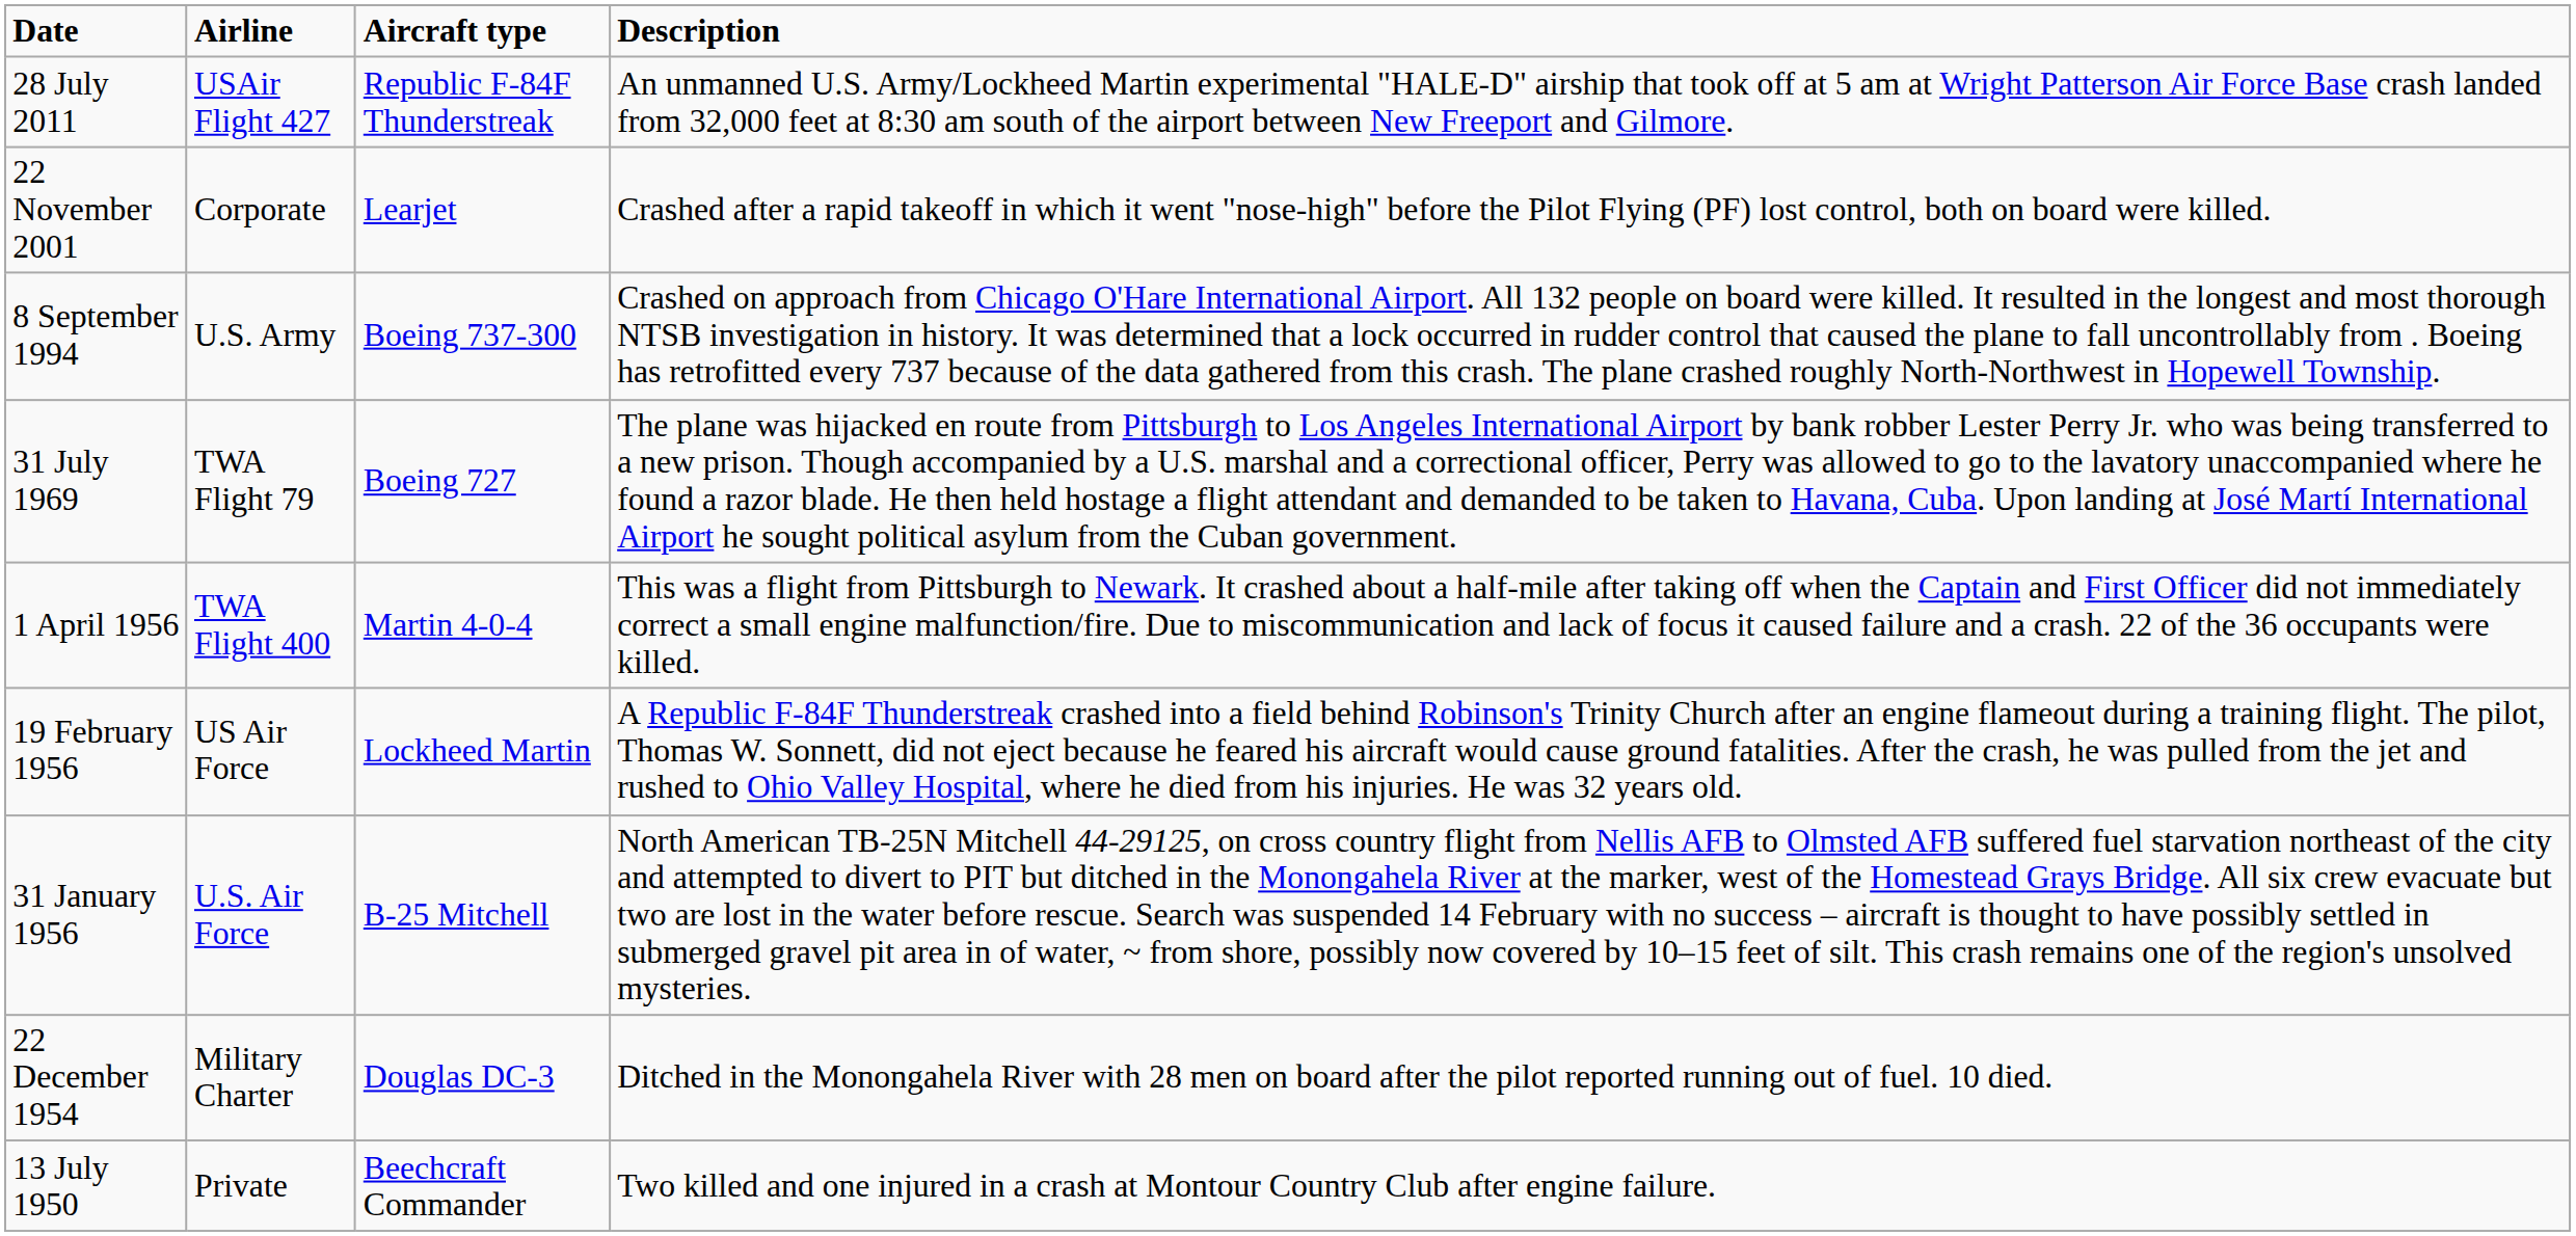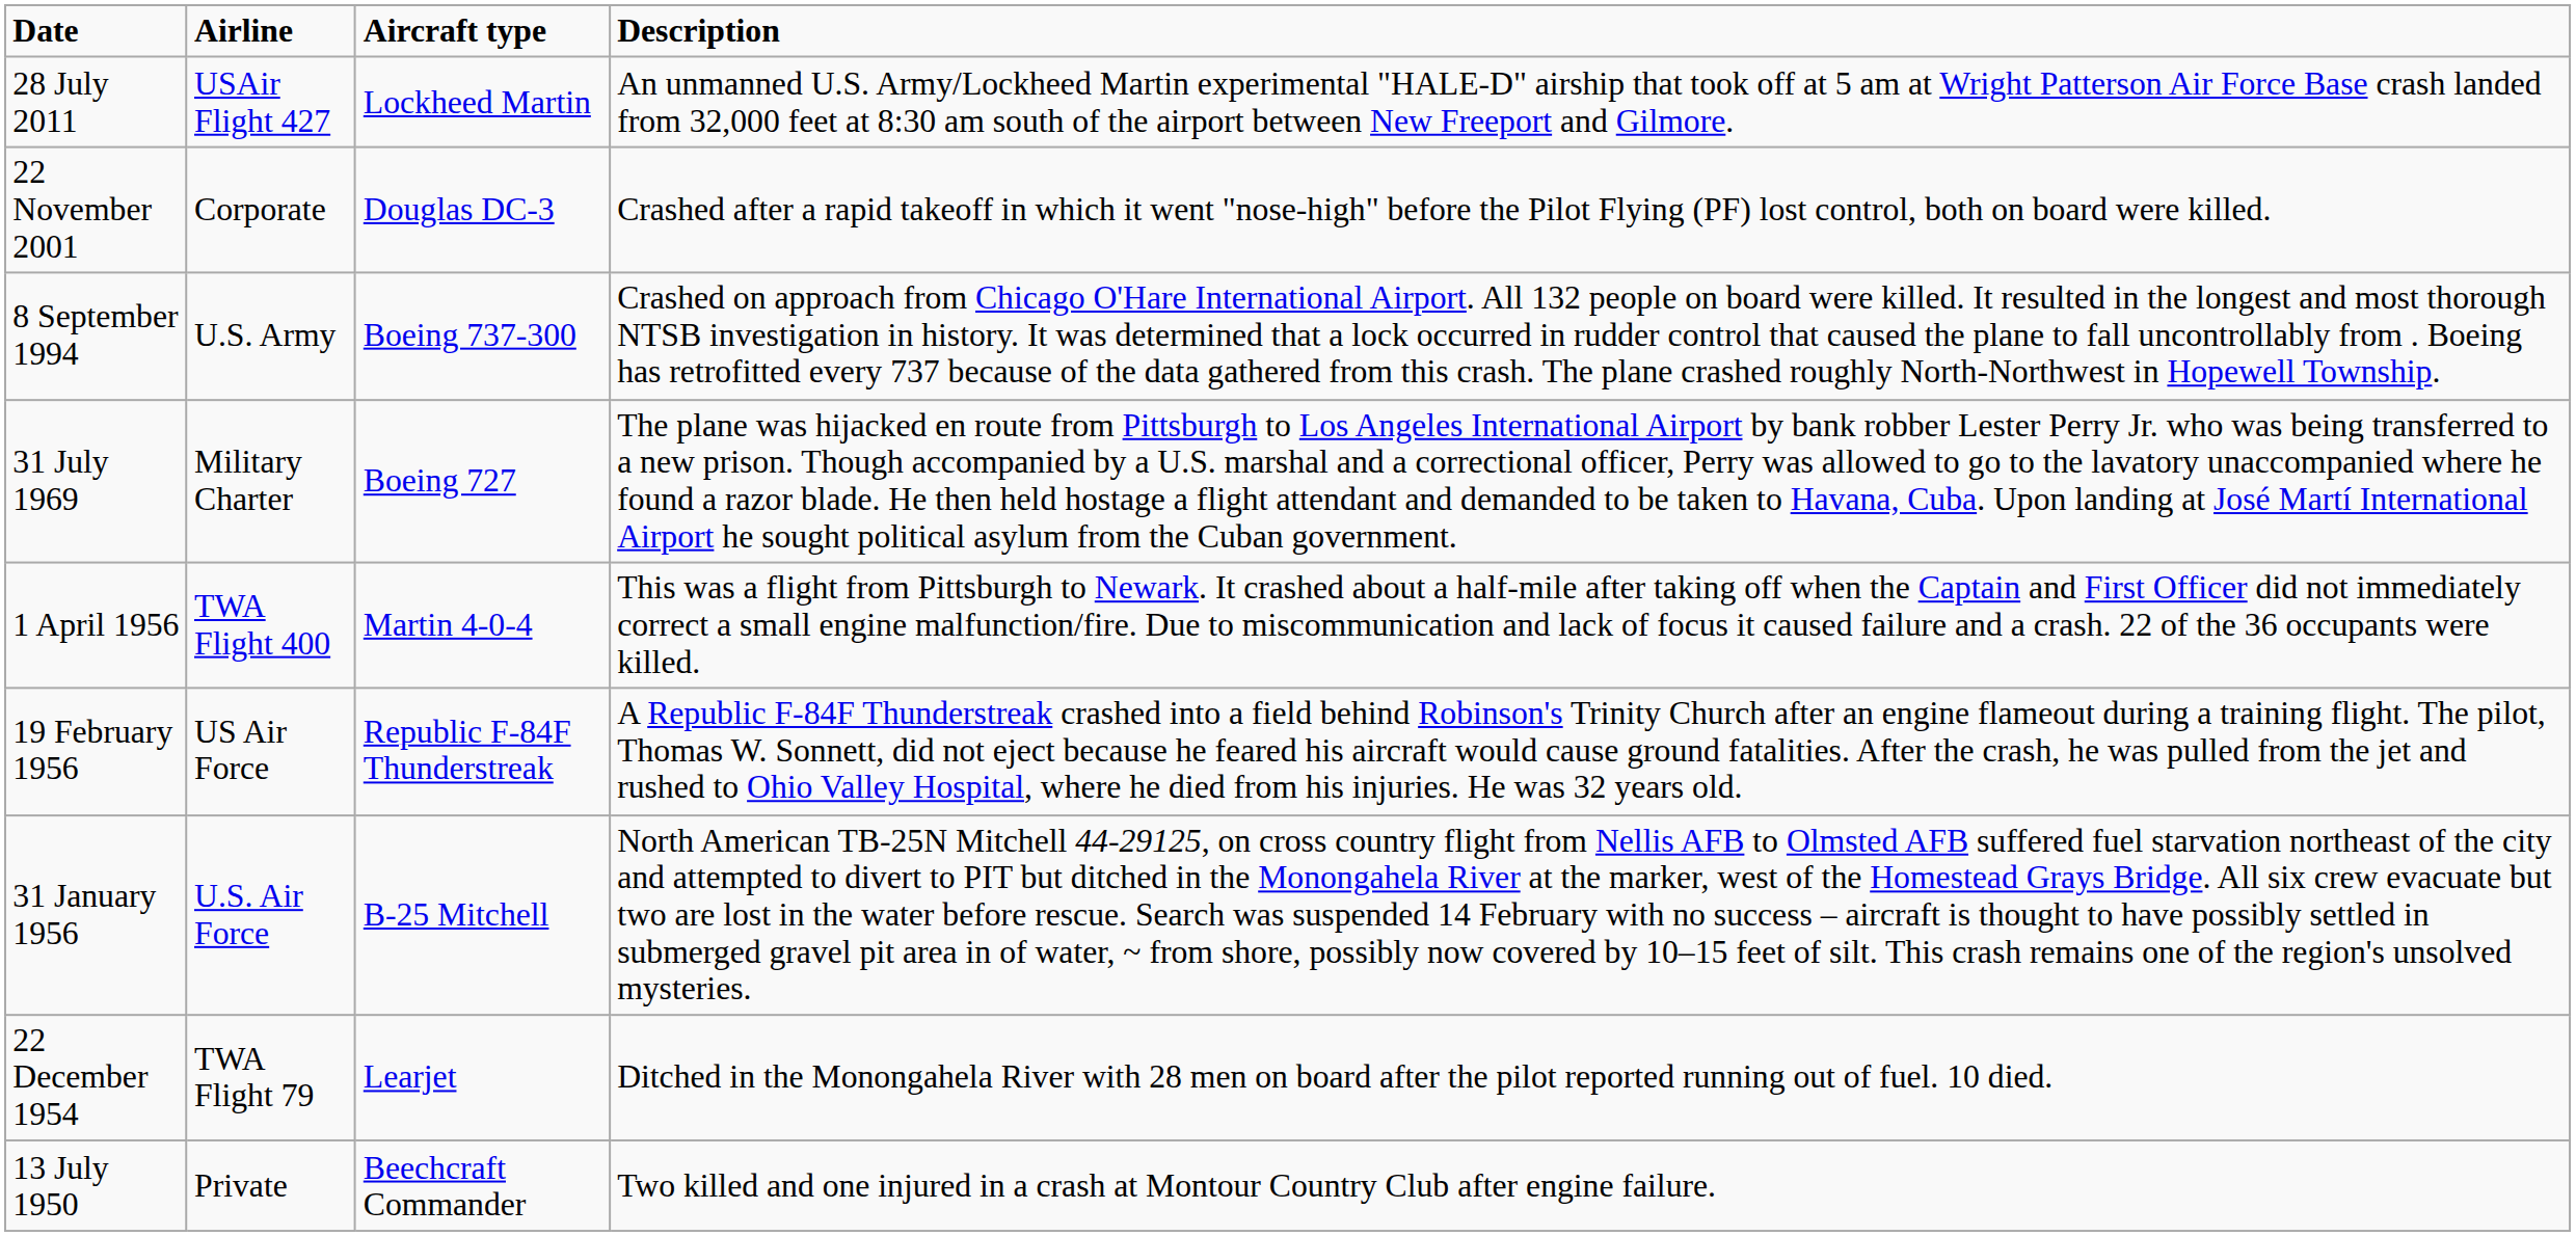 <table class="wikitable">
 <tr>
 </tr>
 <tr>
 <td><strong>Date</strong></td>
 <td><strong>Airline</strong></td>
 <td><strong>Aircraft type</strong></td>
 <td><strong>Description</strong></td>
 </tr>
 <tr>
 <td>28 July 2011</td>
 <td><a href='#'>USAir Flight 427</a></td>
-<td><a href='#'>Republic F-84F Thunderstreak</a></td>
+<td><a href='#'>Lockheed Martin </a></td>
 <td>An unmanned U.S. Army/Lockheed Martin experimental "HALE-D" airship that took off at 5 am at <a href='#'>Wright Patterson Air Force Base</a> crash landed from 32,000 feet at 8:30 am south of the airport between <a href='#'>New Freeport</a> and <a href='#'>Gilmore</a>.</td>
 </tr>
 <tr>
 <td>22 November 2001</td>
 <td>Corporate</td>
-<td><a href='#'>Learjet</a></td>
+<td><a href='#'>Douglas DC-3</a></td>
 <td>Crashed after a rapid takeoff in which it went "nose-high" before the Pilot Flying (PF) lost control, both on board were killed.</td>
 </tr>
 <tr>
 <td>8 September 1994</td>
 <td>U.S. Army</td>
 <td><a href='#'>Boeing 737-300</a></td>
 <td>Crashed on approach from <a href='#'>Chicago O'Hare International Airport</a>. All 132 people on board were killed. It resulted in the longest and most thorough NTSB investigation in history. It was determined that a lock occurred in rudder control that caused the plane to fall uncontrollably from . Boeing has retrofitted every 737 because of the data gathered from this crash. The plane crashed roughly  North-Northwest in <a href='#'>Hopewell Township</a>.</td>
 </tr>
 <tr>
 <td>31 July 1969</td>
-<td>TWA Flight 79</td>
+<td>Military Charter</td>
 <td><a href='#'>Boeing 727</a></td>
 <td>The plane was hijacked en route from <a href='#'>Pittsburgh</a> to <a href='#'>Los Angeles International Airport</a> by bank robber Lester Perry Jr. who was being transferred to a new prison. Though accompanied by a U.S. marshal and a correctional officer, Perry was allowed to go to the lavatory unaccompanied where he found a razor blade. He then held hostage a flight attendant and demanded to be taken to <a href='#'>Havana, Cuba</a>. Upon landing at <a href='#'>José Martí International Airport</a> he sought political asylum from the Cuban government.</td>
 </tr>
 <tr>
 <td>1 April 1956</td>
 <td><a href='#'>TWA Flight 400</a></td>
 <td><a href='#'>Martin 4-0-4</a></td>
 <td>This was a flight from Pittsburgh to <a href='#'>Newark</a>. It crashed about a half-mile after taking off when the <a href='#'>Captain</a> and <a href='#'>First Officer</a> did not immediately correct a small engine malfunction/fire. Due to miscommunication and lack of focus it caused failure and a crash. 22 of the 36 occupants were killed.</td>
 </tr>
 <tr>
 <td>19 February 1956</td>
 <td>US Air Force</td>
-<td><a href='#'>Lockheed Martin </a></td>
+<td><a href='#'>Republic F-84F Thunderstreak</a></td>
 <td>A <a href='#'>Republic F-84F Thunderstreak</a> crashed into a field behind <a href='#'>Robinson's</a> Trinity Church after an engine flameout during a training flight. The pilot, Thomas W. Sonnett, did not eject because he feared his aircraft would cause ground fatalities. After the crash, he was pulled from the jet and rushed to <a href='#'>Ohio Valley Hospital</a>, where he died from his injuries. He was 32 years old.</td>
 </tr>
 <tr>
 <td>31 January 1956</td>
 <td><a href='#'>U.S. Air Force</a></td>
 <td><a href='#'>B-25 Mitchell</a></td>
 <td>North American TB-25N Mitchell <em>44-29125</em>, on cross country flight from <a href='#'>Nellis AFB</a> to <a href='#'>Olmsted AFB</a> suffered fuel starvation northeast of the city and attempted to divert to PIT but ditched in the <a href='#'>Monongahela River</a> at the  marker, west of the <a href='#'>Homestead Grays Bridge</a>. All six crew evacuate but two are lost in the  water before rescue. Search was suspended 14 February with no success – aircraft is thought to have possibly settled in submerged gravel pit area in  of water, ~ from shore, possibly now covered by 10–15 feet of silt. This crash remains one of the region's unsolved mysteries.</td>
 </tr>
 <tr>
 <td>22 December 1954</td>
-<td>Military Charter</td>
-<td><a href='#'>Douglas DC-3</a></td>
+<td>TWA Flight 79</td>
+<td><a href='#'>Learjet</a></td>
 <td>Ditched in the Monongahela River with 28 men on board after the pilot reported running out of fuel. 10 died.</td>
 </tr>
 <tr>
 <td>13 July 1950</td>
 <td>Private</td>
 <td><a href='#'>Beechcraft</a> Commander</td>
 <td>Two killed and one injured in a crash at Montour Country Club after engine failure.</td>
 </tr>
 </table>
